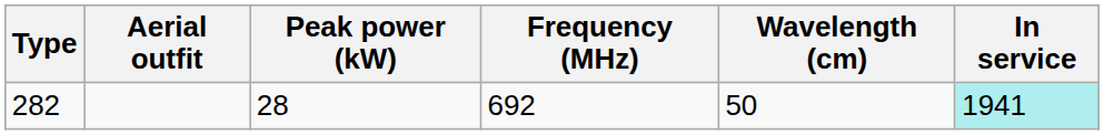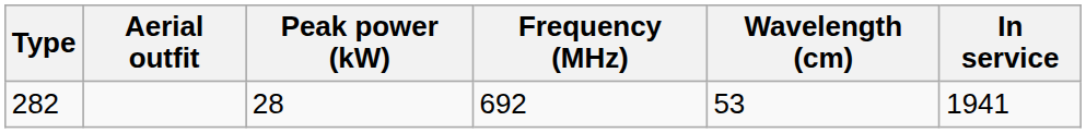 <table class="wikitable">
 <tr>
 <th>Type</th>
 <th>Aerial outfit</th>
 <th>Peak power (kW)</th>
 <th>Frequency (MHz)</th>
 <th>Wavelength (cm)</th>
 <th>In service</th>
 </tr>
 <tr>
 <td>282</td>
 <td></td>
 <td>28</td>
 <td>692</td>
-<td>50</td>
-<td style="background: paleturquoise;">1941</td>
+<td>53</td>
+<td>1941</td>
 </tr>
 </table>
